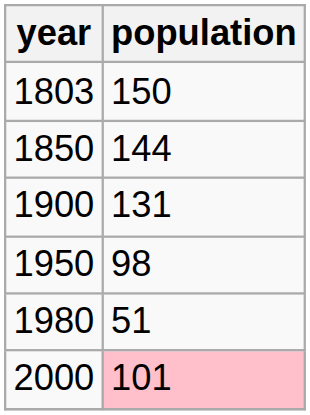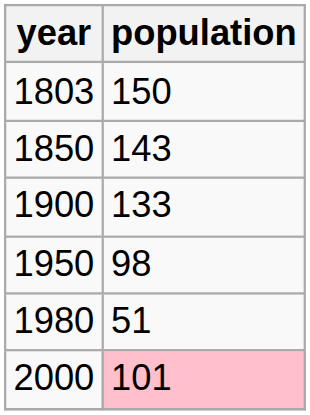 <table class="wikitable">
 <tr>
 <th>year</th>
 <th>population</th>
 </tr>
 <tr>
 <td>1803</td>
 <td>150</td>
 </tr>
 <tr>
 <td>1850</td>
-<td>144</td>
+<td>143</td>
 </tr>
 <tr>
 <td>1900</td>
-<td>131</td>
+<td>133</td>
 </tr>
 <tr>
 <td>1950</td>
 <td>98</td>
 </tr>
 <tr>
 <td>1980</td>
 <td>51</td>
 </tr>
 <tr>
 <td>2000</td>
 <td style="background: pink;">101</td>
 </tr>
 <tr>
 </tr>
 </table>
